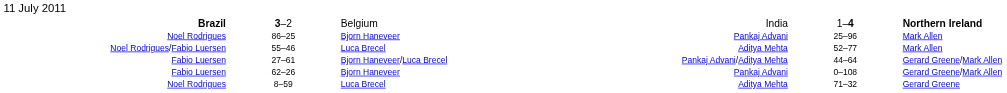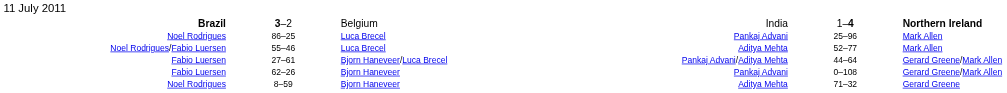 <table width="100%" cellspacing="1">
 <tr>
 <th width=20%></th>
 <th width=10%></th>
 <th width=20%></th>
 <th width=20%></th>
 <th width=10%></th>
 <th width=20%></th>
 </tr>
 <tr>
 <td>11 July 2011</td>
 </tr>
 <tr style=font-size:90%>
 <td align=right><strong>Brazil </strong></td>
 <td align=center><strong>3</strong>–2</td>
 <td> Belgium</td>
 <td align=right>India </td>
 <td align=center>1–<strong>4</strong></td>
 <td><strong> Northern Ireland</strong></td>
 </tr>
 <tr style=font-size:75%>
 <td align=right><a href='#'>Noel Rodrigues</a></td>
 <td align=center>86–25</td>
-<td><a href='#'>Bjorn Haneveer</a></td>
+<td><a href='#'>Luca Brecel</a></td>
 <td align=right><a href='#'>Pankaj Advani</a></td>
 <td align=center>25–96</td>
 <td><a href='#'>Mark Allen</a></td>
 </tr>
 <tr style=font-size:75%>
 <td align=right><a href='#'>Noel Rodrigues</a>/<a href='#'>Fabio Luersen</a></td>
 <td align=center>55–46</td>
 <td><a href='#'>Luca Brecel</a></td>
 <td align=right><a href='#'>Aditya Mehta</a></td>
 <td align=center>52–77</td>
 <td><a href='#'>Mark Allen</a></td>
 </tr>
 <tr style=font-size:75%>
 <td align=right><a href='#'>Fabio Luersen</a></td>
 <td align=center>27–61</td>
 <td><a href='#'>Bjorn Haneveer</a>/<a href='#'>Luca Brecel</a></td>
 <td align=right><a href='#'>Pankaj Advani</a>/<a href='#'>Aditya Mehta</a></td>
 <td align=center>44–64</td>
 <td><a href='#'>Gerard Greene</a>/<a href='#'>Mark Allen</a></td>
 </tr>
 <tr style=font-size:75%>
 <td align=right><a href='#'>Fabio Luersen</a></td>
 <td align=center>62–26</td>
 <td><a href='#'>Bjorn Haneveer</a></td>
 <td align=right><a href='#'>Pankaj Advani</a></td>
 <td align=center>0–108</td>
 <td><a href='#'>Gerard Greene</a>/<a href='#'>Mark Allen</a></td>
 </tr>
 <tr style=font-size:75%>
 <td align=right><a href='#'>Noel Rodrigues</a></td>
 <td align=center>8–59</td>
-<td><a href='#'>Luca Brecel</a></td>
+<td><a href='#'>Bjorn Haneveer</a></td>
 <td align=right><a href='#'>Aditya Mehta</a></td>
 <td align=center>71–32</td>
 <td><a href='#'>Gerard Greene</a></td>
 </tr>
 </table>
